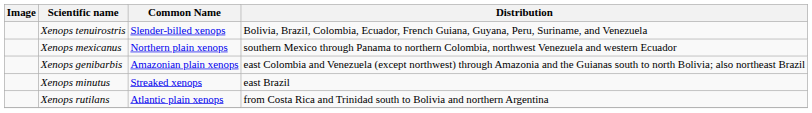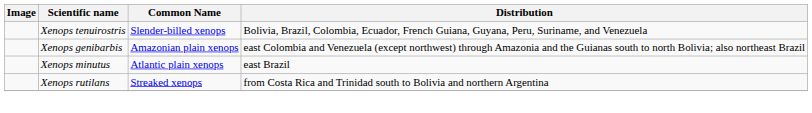 <table class="wikitable">
 <tr>
 <th>Image</th>
 <th>Scientific name</th>
 <th>Common Name</th>
 <th>Distribution</th>
 </tr>
 <tr>
 <td></td>
 <td><em>Xenops tenuirostris</em></td>
 <td><a href='#'>Slender-billed xenops</a></td>
 <td>Bolivia, Brazil, Colombia, Ecuador, French Guiana, Guyana, Peru, Suriname, and Venezuela</td>
 </tr>
 <tr>
 <td></td>
-<td><em>Xenops mexicanus</em></td>
-<td><a href='#'>Northern plain xenops</a></td>
-<td>southern Mexico through Panama to northern Colombia, northwest Venezuela and western Ecuador</td>
-</tr>
-<tr>
-<td></td>
 <td><em>Xenops genibarbis</em></td>
 <td><a href='#'>Amazonian plain xenops</a></td>
 <td>east Colombia and Venezuela (except northwest) through Amazonia and the Guianas south to north Bolivia; also northeast Brazil</td>
 </tr>
 <tr>
 <td></td>
 <td><em>Xenops minutus</em></td>
-<td><a href='#'>Streaked xenops</a></td>
+<td><a href='#'>Atlantic plain xenops</a></td>
 <td>east Brazil</td>
 </tr>
 <tr>
 <td></td>
 <td><em>Xenops rutilans</em></td>
-<td><a href='#'>Atlantic plain xenops</a></td>
+<td><a href='#'>Streaked xenops</a></td>
 <td>from Costa Rica and Trinidad south to Bolivia and northern Argentina</td>
 </tr>
 <tr>
 </tr>
 </table>
